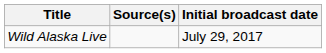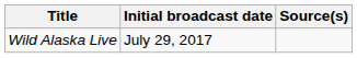 <table class="wikitable sortable">
 <tr>
 <th>Title</th>
+<th>Initial broadcast date</th>
 <th>Source(s)</th>
-<th>Initial broadcast date</th>
 </tr>
 <tr>
 <td><em>Wild Alaska Live</em></td>
+<td>July 29, 2017</td>
 <td></td>
-<td>July 29, 2017</td>
 </tr>
 </table>
